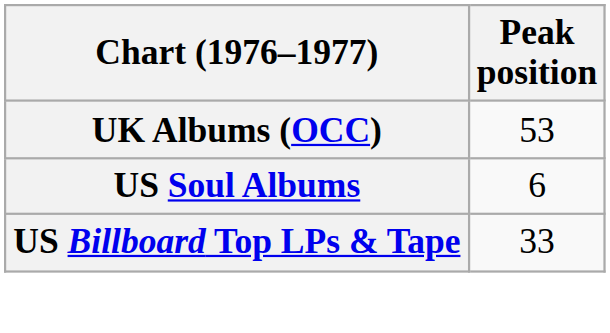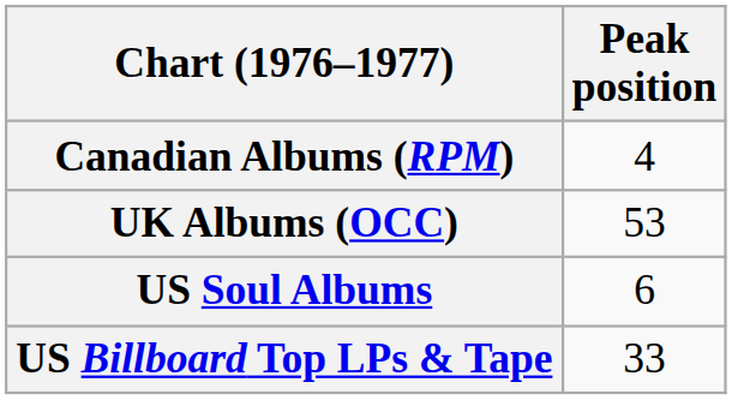 <table class="wikitable sortable plainrowheaders" style="text-align:center;">
 <tr>
 <th scope="col">Chart (1976–1977)</th>
 <th scope="col">Peak<br>position</th>
+</tr>
+<tr>
+<th scope="row">Canadian Albums (<em><a href='#'>RPM</a></em>)</th>
+<td>4</td>
 </tr>
 <tr>
 <th scope="row">UK Albums (<a href='#'>OCC</a>)</th>
 <td>53</td>
 </tr>
 <tr>
 <th scope="row">US <a href='#'>Soul Albums</a></th>
 <td>6</td>
 </tr>
 <tr>
 <th scope="row">US <a href='#'><em>Billboard</em> Top LPs & Tape</a></th>
 <td>33</td>
 </tr>
 </table>
